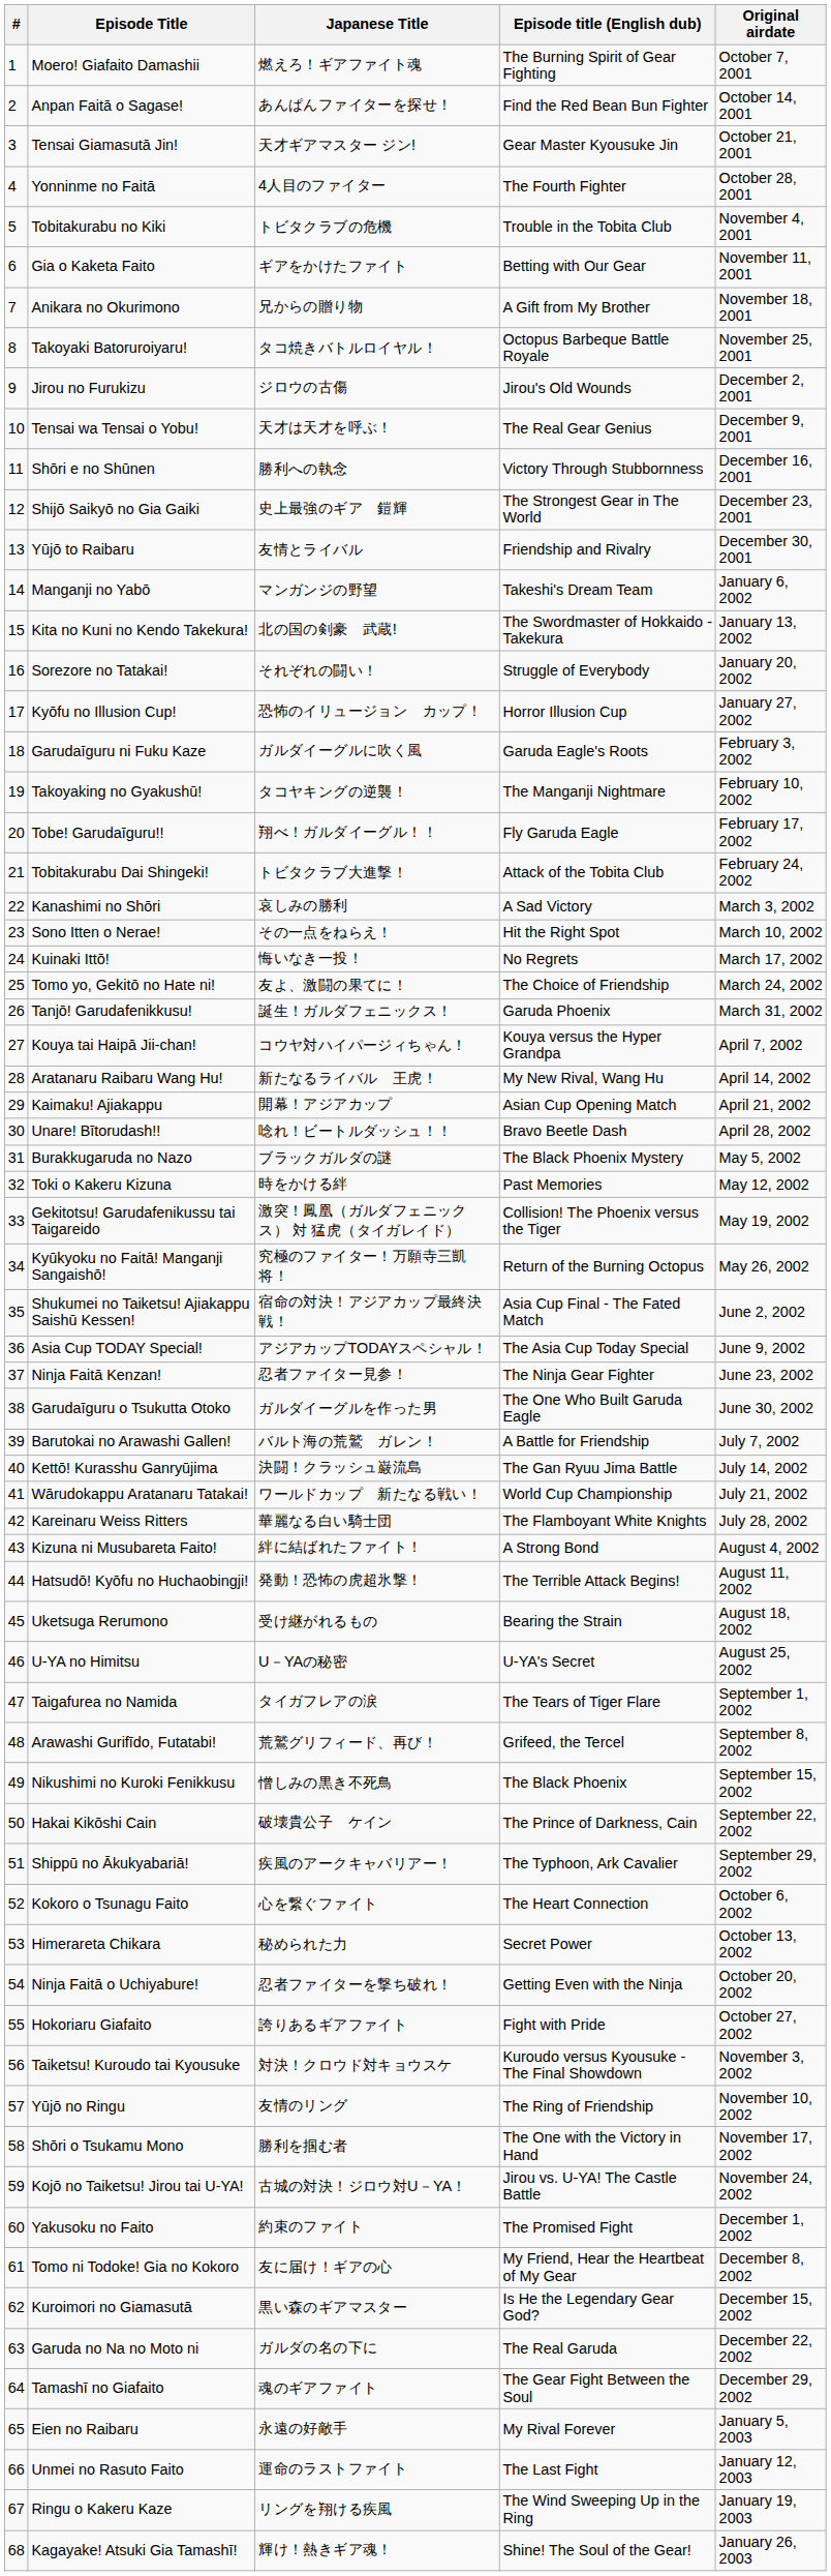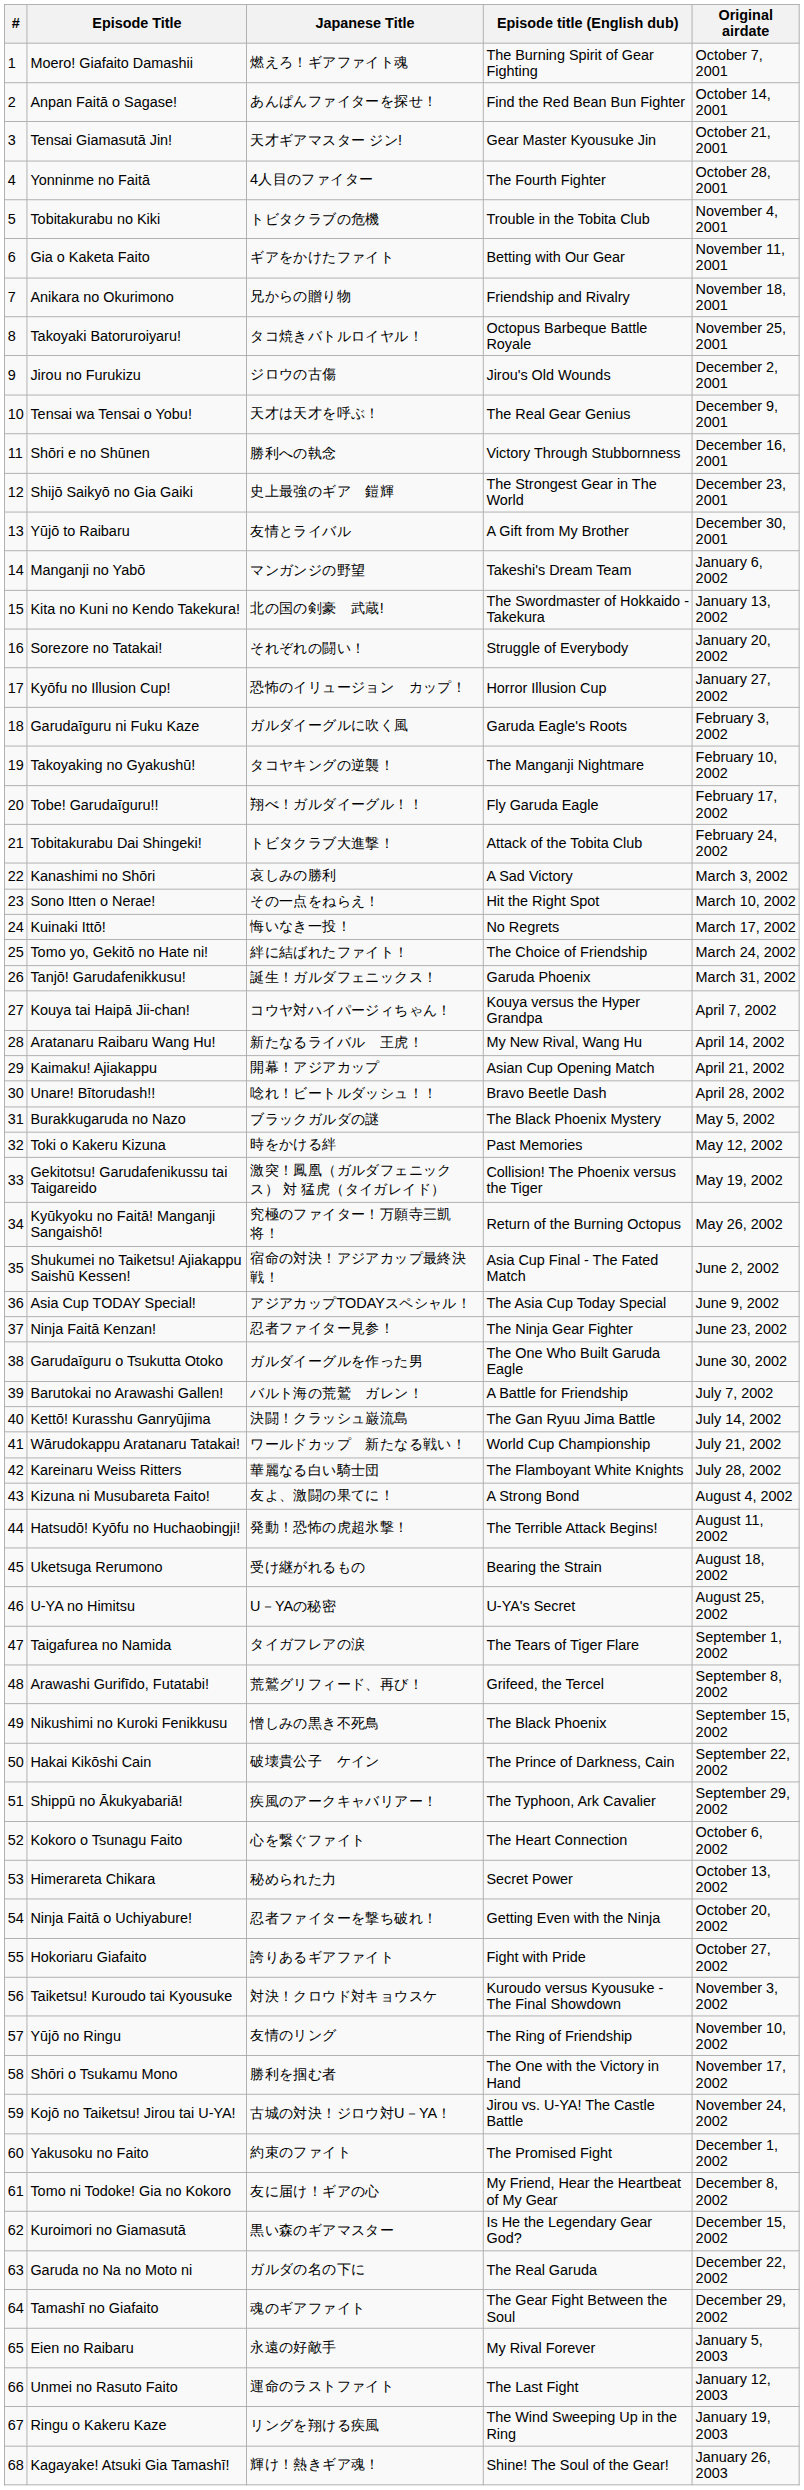 <table class="wikitable sortable" style="width: 100%; height: 100%;">
 <tr>
 <th>#</th>
 <th class="unsortable">Episode Title</th>
 <th class="unsortable">Japanese Title</th>
 <th class="unsortable">Episode title (English dub)</th>
 <th class="unsortable">Original airdate</th>
 </tr>
 <tr>
 <td>1</td>
 <td>Moero! Giafaito Damashii</td>
 <td>燃えろ！ギアファイト魂</td>
 <td>The Burning Spirit of Gear Fighting</td>
 <td>October 7, 2001</td>
 </tr>
 <tr>
 <td>2</td>
 <td>Anpan Faitā o Sagase!</td>
 <td>あんぱんファイターを探せ！</td>
 <td>Find the Red Bean Bun Fighter</td>
 <td>October 14, 2001</td>
 </tr>
 <tr>
 <td>3</td>
 <td>Tensai Giamasutā Jin!</td>
 <td>天才ギアマスター ジン!</td>
 <td>Gear Master Kyousuke Jin</td>
 <td>October 21, 2001</td>
 </tr>
 <tr>
 <td>4</td>
 <td>Yonninme no Faitā</td>
 <td>4人目のファイター</td>
 <td>The Fourth Fighter</td>
 <td>October 28, 2001</td>
 </tr>
 <tr>
 <td>5</td>
 <td>Tobitakurabu no Kiki</td>
 <td>トビタクラブの危機</td>
 <td>Trouble in the Tobita Club</td>
 <td>November 4, 2001</td>
 </tr>
 <tr>
 <td>6</td>
 <td>Gia o Kaketa Faito</td>
 <td>ギアをかけたファイト</td>
 <td>Betting with Our Gear</td>
 <td>November 11, 2001</td>
 </tr>
 <tr>
 <td>7</td>
 <td>Anikara no Okurimono</td>
 <td>兄からの贈り物</td>
-<td>A Gift from My Brother</td>
+<td>Friendship and Rivalry</td>
 <td>November 18, 2001</td>
 </tr>
 <tr>
 <td>8</td>
 <td>Takoyaki Batoruroiyaru!</td>
 <td>タコ焼きバトルロイヤル！</td>
 <td>Octopus Barbeque Battle Royale</td>
 <td>November 25, 2001</td>
 </tr>
 <tr>
 <td>9</td>
 <td>Jirou no Furukizu</td>
 <td>ジロウの古傷</td>
 <td>Jirou's Old Wounds</td>
 <td>December 2, 2001</td>
 </tr>
 <tr>
 <td>10</td>
 <td>Tensai wa Tensai o Yobu!</td>
 <td>天才は天才を呼ぶ！</td>
 <td>The Real Gear Genius</td>
 <td>December 9, 2001</td>
 </tr>
 <tr>
 <td>11</td>
 <td>Shōri e no Shūnen</td>
 <td>勝利への執念</td>
 <td>Victory Through Stubbornness</td>
 <td>December 16, 2001</td>
 </tr>
 <tr>
 <td>12</td>
 <td>Shijō Saikyō no Gia Gaiki</td>
 <td>史上最強のギア　鎧輝</td>
 <td>The Strongest Gear in The World</td>
 <td>December 23, 2001</td>
 </tr>
 <tr>
 <td>13</td>
 <td>Yūjō to Raibaru</td>
 <td>友情とライバル</td>
-<td>Friendship and Rivalry</td>
+<td>A Gift from My Brother</td>
 <td>December 30, 2001</td>
 </tr>
 <tr>
 <td>14</td>
 <td>Manganji no Yabō</td>
 <td>マンガンジの野望</td>
 <td>Takeshi's Dream Team</td>
 <td>January 6, 2002</td>
 </tr>
 <tr>
 <td>15</td>
 <td>Kita no Kuni no Kendo Takekura!</td>
 <td>北の国の剣豪　武蔵!</td>
 <td>The Swordmaster of Hokkaido - Takekura</td>
 <td>January 13, 2002</td>
 </tr>
 <tr>
 <td>16</td>
 <td>Sorezore no Tatakai!</td>
 <td>それぞれの闘い！</td>
 <td>Struggle of Everybody</td>
 <td>January 20, 2002</td>
 </tr>
 <tr>
 <td>17</td>
 <td>Kyōfu no Illusion Cup!</td>
 <td>恐怖のイリュージョン　カップ！</td>
 <td>Horror Illusion Cup</td>
 <td>January 27, 2002</td>
 </tr>
 <tr>
 <td>18</td>
 <td>Garudaīguru ni Fuku Kaze</td>
 <td>ガルダイーグルに吹く風</td>
 <td>Garuda Eagle's Roots</td>
 <td>February 3, 2002</td>
 </tr>
 <tr>
 <td>19</td>
 <td>Takoyaking no Gyakushū!</td>
 <td>タコヤキングの逆襲！</td>
 <td>The Manganji Nightmare</td>
 <td>February 10, 2002</td>
 </tr>
 <tr>
 <td>20</td>
 <td>Tobe! Garudaīguru!!</td>
 <td>翔べ！ガルダイーグル！！</td>
 <td>Fly Garuda Eagle</td>
 <td>February 17, 2002</td>
 </tr>
 <tr>
 <td>21</td>
 <td>Tobitakurabu Dai Shingeki!</td>
 <td>トビタクラブ大進撃！</td>
 <td>Attack of the Tobita Club</td>
 <td>February 24, 2002</td>
 </tr>
 <tr>
 <td>22</td>
 <td>Kanashimi no Shōri</td>
 <td>哀しみの勝利</td>
 <td>A Sad Victory</td>
 <td>March 3, 2002</td>
 </tr>
 <tr>
 <td>23</td>
 <td>Sono Itten o Nerae!</td>
 <td>その一点をねらえ！</td>
 <td>Hit the Right Spot</td>
 <td>March 10, 2002</td>
 </tr>
 <tr>
 <td>24</td>
 <td>Kuinaki Ittō!</td>
 <td>悔いなき一投！</td>
 <td>No Regrets</td>
 <td>March 17, 2002</td>
 </tr>
 <tr>
 <td>25</td>
 <td>Tomo yo, Gekitō no Hate ni!</td>
-<td>友よ、激闘の果てに！</td>
+<td>絆に結ばれたファイト！</td>
 <td>The Choice of Friendship</td>
 <td>March 24, 2002</td>
 </tr>
 <tr>
 <td>26</td>
 <td>Tanjō! Garudafenikkusu!</td>
 <td>誕生！ガルダフェニックス！</td>
 <td>Garuda Phoenix</td>
 <td>March 31, 2002</td>
 </tr>
 <tr>
 <td>27</td>
 <td>Kouya tai Haipā Jii-chan!</td>
 <td>コウヤ対ハイパージィちゃん！</td>
 <td>Kouya versus the Hyper Grandpa</td>
 <td>April 7, 2002</td>
 </tr>
 <tr>
 <td>28</td>
 <td>Aratanaru Raibaru Wang Hu!</td>
 <td>新たなるライバル　王虎！</td>
 <td>My New Rival, Wang Hu</td>
 <td>April 14, 2002</td>
 </tr>
 <tr>
 <td>29</td>
 <td>Kaimaku! Ajiakappu</td>
 <td>開幕！アジアカップ</td>
 <td>Asian Cup Opening Match</td>
 <td>April 21, 2002</td>
 </tr>
 <tr>
 <td>30</td>
 <td>Unare! Bītorudash!!</td>
 <td>唸れ！ビートルダッシュ！！</td>
 <td>Bravo Beetle Dash</td>
 <td>April 28, 2002</td>
 </tr>
 <tr>
 <td>31</td>
 <td>Burakkugaruda no Nazo</td>
 <td>ブラックガルダの謎</td>
 <td>The Black Phoenix Mystery</td>
 <td>May 5, 2002</td>
 </tr>
 <tr>
 <td>32</td>
 <td>Toki o Kakeru Kizuna</td>
 <td>時をかける絆</td>
 <td>Past Memories</td>
 <td>May 12, 2002</td>
 </tr>
 <tr>
 <td>33</td>
 <td>Gekitotsu! Garudafenikussu tai Taigareido</td>
 <td>激突！鳳凰（ガルダフェニックス） 対 猛虎（タイガレイド）</td>
 <td>Collision! The Phoenix versus the Tiger</td>
 <td>May 19, 2002</td>
 </tr>
 <tr>
 <td>34</td>
 <td>Kyūkyoku no Faitā! Manganji Sangaishō!</td>
 <td>究極のファイター！万願寺三凱将！</td>
 <td>Return of the Burning Octopus</td>
 <td>May 26, 2002</td>
 </tr>
 <tr>
 <td>35</td>
 <td>Shukumei no Taiketsu! Ajiakappu Saishū Kessen!</td>
 <td>宿命の対決！アジアカップ最終決戦！</td>
 <td>Asia Cup Final - The Fated Match</td>
 <td>June 2, 2002</td>
 </tr>
 <tr>
 <td>36</td>
 <td>Asia Cup TODAY Special!</td>
 <td>アジアカップTODAYスペシャル！</td>
 <td>The Asia Cup Today Special</td>
 <td>June 9, 2002</td>
 </tr>
 <tr>
 <td>37</td>
 <td>Ninja Faitā Kenzan!</td>
 <td>忍者ファイター見参！</td>
 <td>The Ninja Gear Fighter</td>
 <td>June 23, 2002</td>
 </tr>
 <tr>
 <td>38</td>
 <td>Garudaīguru o Tsukutta Otoko</td>
 <td>ガルダイーグルを作った男</td>
 <td>The One Who Built Garuda Eagle</td>
 <td>June 30, 2002</td>
 </tr>
 <tr>
 <td>39</td>
 <td>Barutokai no Arawashi Gallen!</td>
 <td>バルト海の荒鷲　ガレン！</td>
 <td>A Battle for Friendship</td>
 <td>July 7, 2002</td>
 </tr>
 <tr>
 <td>40</td>
 <td>Kettō! Kurasshu Ganryūjima</td>
 <td>決闘！クラッシュ巌流島</td>
 <td>The Gan Ryuu Jima Battle</td>
 <td>July 14, 2002</td>
 </tr>
 <tr>
 <td>41</td>
 <td>Wārudokappu Aratanaru Tatakai!</td>
 <td>ワールドカップ　新たなる戦い！</td>
 <td>World Cup Championship</td>
 <td>July 21, 2002</td>
 </tr>
 <tr>
 <td>42</td>
 <td>Kareinaru Weiss Ritters</td>
 <td>華麗なる白い騎士団</td>
 <td>The Flamboyant White Knights</td>
 <td>July 28, 2002</td>
 </tr>
 <tr>
 <td>43</td>
 <td>Kizuna ni Musubareta Faito!</td>
-<td>絆に結ばれたファイト！</td>
+<td>友よ、激闘の果てに！</td>
 <td>A Strong Bond</td>
 <td>August 4, 2002</td>
 </tr>
 <tr>
 <td>44</td>
 <td>Hatsudō! Kyōfu no Huchaobingji!</td>
 <td>発動！恐怖の虎超氷撃！</td>
 <td>The Terrible Attack Begins!</td>
 <td>August 11, 2002</td>
 </tr>
 <tr>
 <td>45</td>
 <td>Uketsuga Rerumono</td>
 <td>受け継がれるもの</td>
 <td>Bearing the Strain</td>
 <td>August 18, 2002</td>
 </tr>
 <tr>
 <td>46</td>
 <td>U-YA no Himitsu</td>
 <td>U－YAの秘密</td>
 <td>U-YA's Secret</td>
 <td>August 25, 2002</td>
 </tr>
 <tr>
 <td>47</td>
 <td>Taigafurea no Namida</td>
 <td>タイガフレアの涙</td>
 <td>The Tears of Tiger Flare</td>
 <td>September 1, 2002</td>
 </tr>
 <tr>
 <td>48</td>
 <td>Arawashi Gurifīdo, Futatabi!</td>
 <td>荒鷲グリフィード、再び！</td>
 <td>Grifeed, the Tercel</td>
 <td>September 8, 2002</td>
 </tr>
 <tr>
 <td>49</td>
 <td>Nikushimi no Kuroki Fenikkusu</td>
 <td>憎しみの黒き不死鳥</td>
 <td>The Black Phoenix</td>
 <td>September 15, 2002</td>
 </tr>
 <tr>
 <td>50</td>
 <td>Hakai Kikōshi Cain</td>
 <td>破壊貴公子　ケイン</td>
 <td>The Prince of Darkness, Cain</td>
 <td>September 22, 2002</td>
 </tr>
 <tr>
 <td>51</td>
 <td>Shippū no Ākukyabariā!</td>
 <td>疾風のアークキャバリアー！</td>
 <td>The Typhoon, Ark Cavalier</td>
 <td>September 29, 2002</td>
 </tr>
 <tr>
 <td>52</td>
 <td>Kokoro o Tsunagu Faito</td>
 <td>心を繋ぐファイト</td>
 <td>The Heart Connection</td>
 <td>October 6, 2002</td>
 </tr>
 <tr>
 <td>53</td>
 <td>Himerareta Chikara</td>
 <td>秘められた力</td>
 <td>Secret Power</td>
 <td>October 13, 2002</td>
 </tr>
 <tr>
 <td>54</td>
 <td>Ninja Faitā o Uchiyabure!</td>
 <td>忍者ファイターを撃ち破れ！</td>
 <td>Getting Even with the Ninja</td>
 <td>October 20, 2002</td>
 </tr>
 <tr>
 <td>55</td>
 <td>Hokoriaru Giafaito</td>
 <td>誇りあるギアファイト</td>
 <td>Fight with Pride</td>
 <td>October 27, 2002</td>
 </tr>
 <tr>
 <td>56</td>
 <td>Taiketsu! Kuroudo tai Kyousuke</td>
 <td>対決！クロウド対キョウスケ</td>
 <td>Kuroudo versus Kyousuke - The Final Showdown</td>
 <td>November 3, 2002</td>
 </tr>
 <tr>
 <td>57</td>
 <td>Yūjō no Ringu</td>
 <td>友情のリング</td>
 <td>The Ring of Friendship</td>
 <td>November 10, 2002</td>
 </tr>
 <tr>
 <td>58</td>
 <td>Shōri o Tsukamu Mono</td>
 <td>勝利を掴む者</td>
 <td>The One with the Victory in Hand</td>
 <td>November 17, 2002</td>
 </tr>
 <tr>
 <td>59</td>
 <td>Kojō no Taiketsu! Jirou tai U-YA!</td>
 <td>古城の対決！ジロウ対U－YA！</td>
 <td>Jirou vs. U-YA! The Castle Battle</td>
 <td>November 24, 2002</td>
 </tr>
 <tr>
 <td>60</td>
 <td>Yakusoku no Faito</td>
 <td>約束のファイト</td>
 <td>The Promised Fight</td>
 <td>December 1, 2002</td>
 </tr>
 <tr>
 <td>61</td>
 <td>Tomo ni Todoke! Gia no Kokoro</td>
 <td>友に届け！ギアの心</td>
 <td>My Friend, Hear the Heartbeat of My Gear</td>
 <td>December 8, 2002</td>
 </tr>
 <tr>
 <td>62</td>
 <td>Kuroimori no Giamasutā</td>
 <td>黒い森のギアマスター</td>
 <td>Is He the Legendary Gear God?</td>
 <td>December 15, 2002</td>
 </tr>
 <tr>
 <td>63</td>
 <td>Garuda no Na no Moto ni</td>
 <td>ガルダの名の下に</td>
 <td>The Real Garuda</td>
 <td>December 22, 2002</td>
 </tr>
 <tr>
 <td>64</td>
 <td>Tamashī no Giafaito</td>
 <td>魂のギアファイト</td>
 <td>The Gear Fight Between the Soul</td>
 <td>December 29, 2002</td>
 </tr>
 <tr>
 <td>65</td>
 <td>Eien no Raibaru</td>
 <td>永遠の好敵手</td>
 <td>My Rival Forever</td>
 <td>January 5, 2003</td>
 </tr>
 <tr>
 <td>66</td>
 <td>Unmei no Rasuto Faito</td>
 <td>運命のラストファイト</td>
 <td>The Last Fight</td>
 <td>January 12, 2003</td>
 </tr>
 <tr>
 <td>67</td>
 <td>Ringu o Kakeru Kaze</td>
 <td>リングを翔ける疾風</td>
 <td>The Wind Sweeping Up in the Ring</td>
 <td>January 19, 2003</td>
 </tr>
 <tr>
 <td>68</td>
 <td>Kagayake! Atsuki Gia Tamashī!</td>
 <td>輝け！熱きギア魂！</td>
 <td>Shine! The Soul of the Gear!</td>
 <td>January 26, 2003</td>
 </tr>
 </table>
